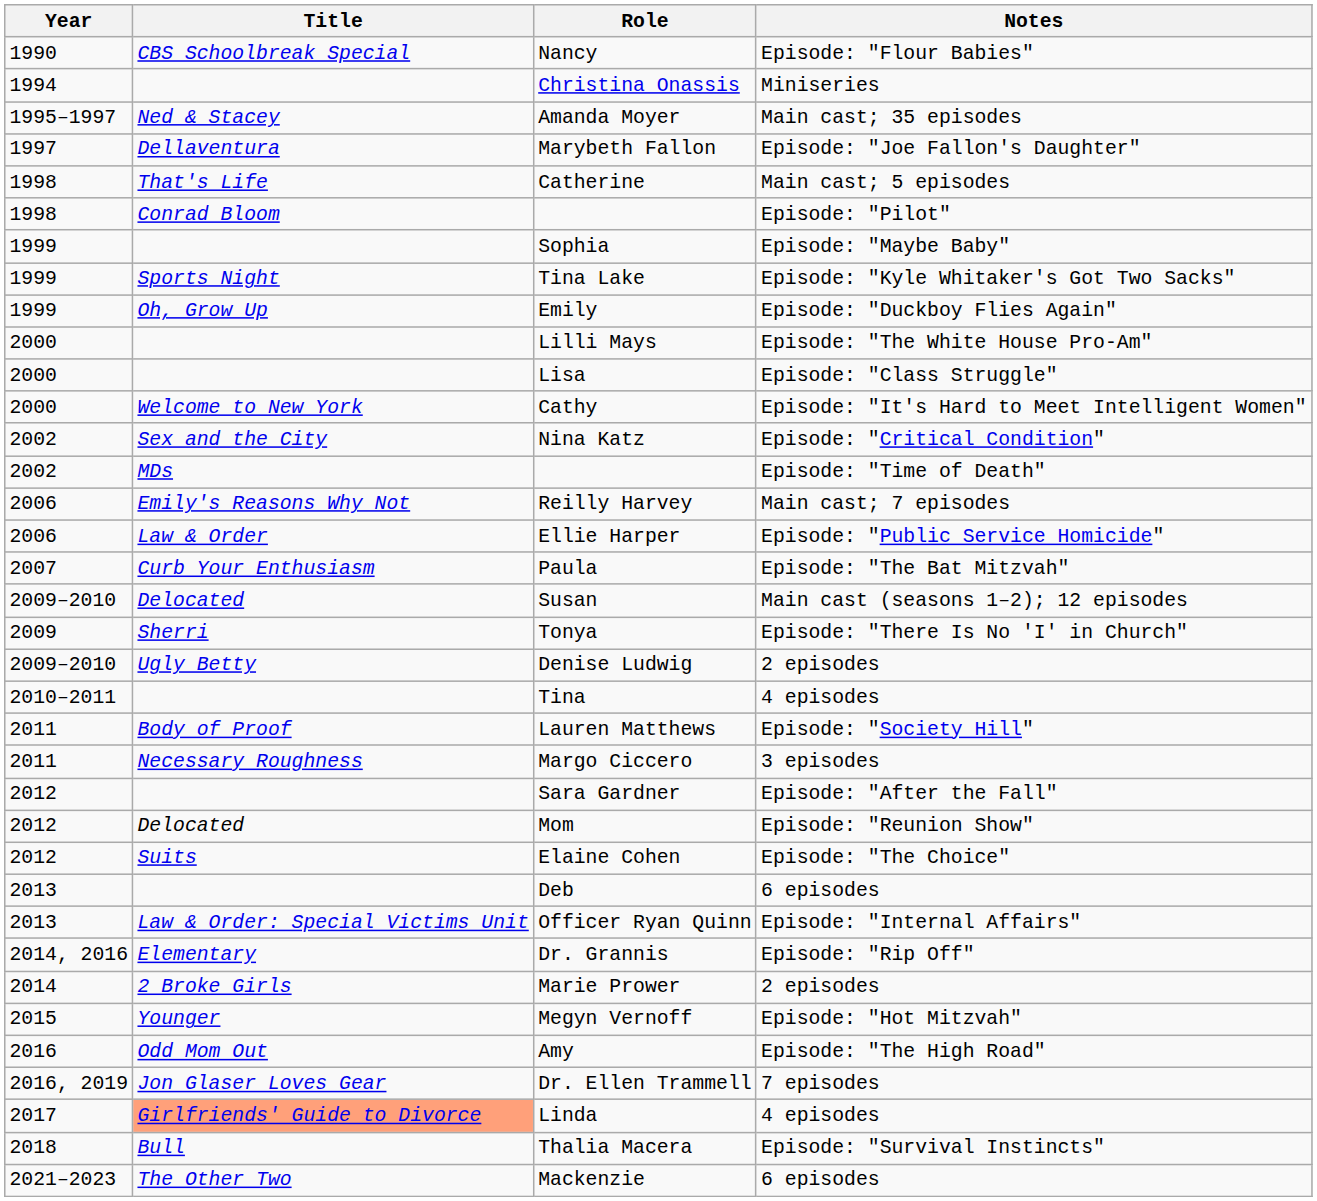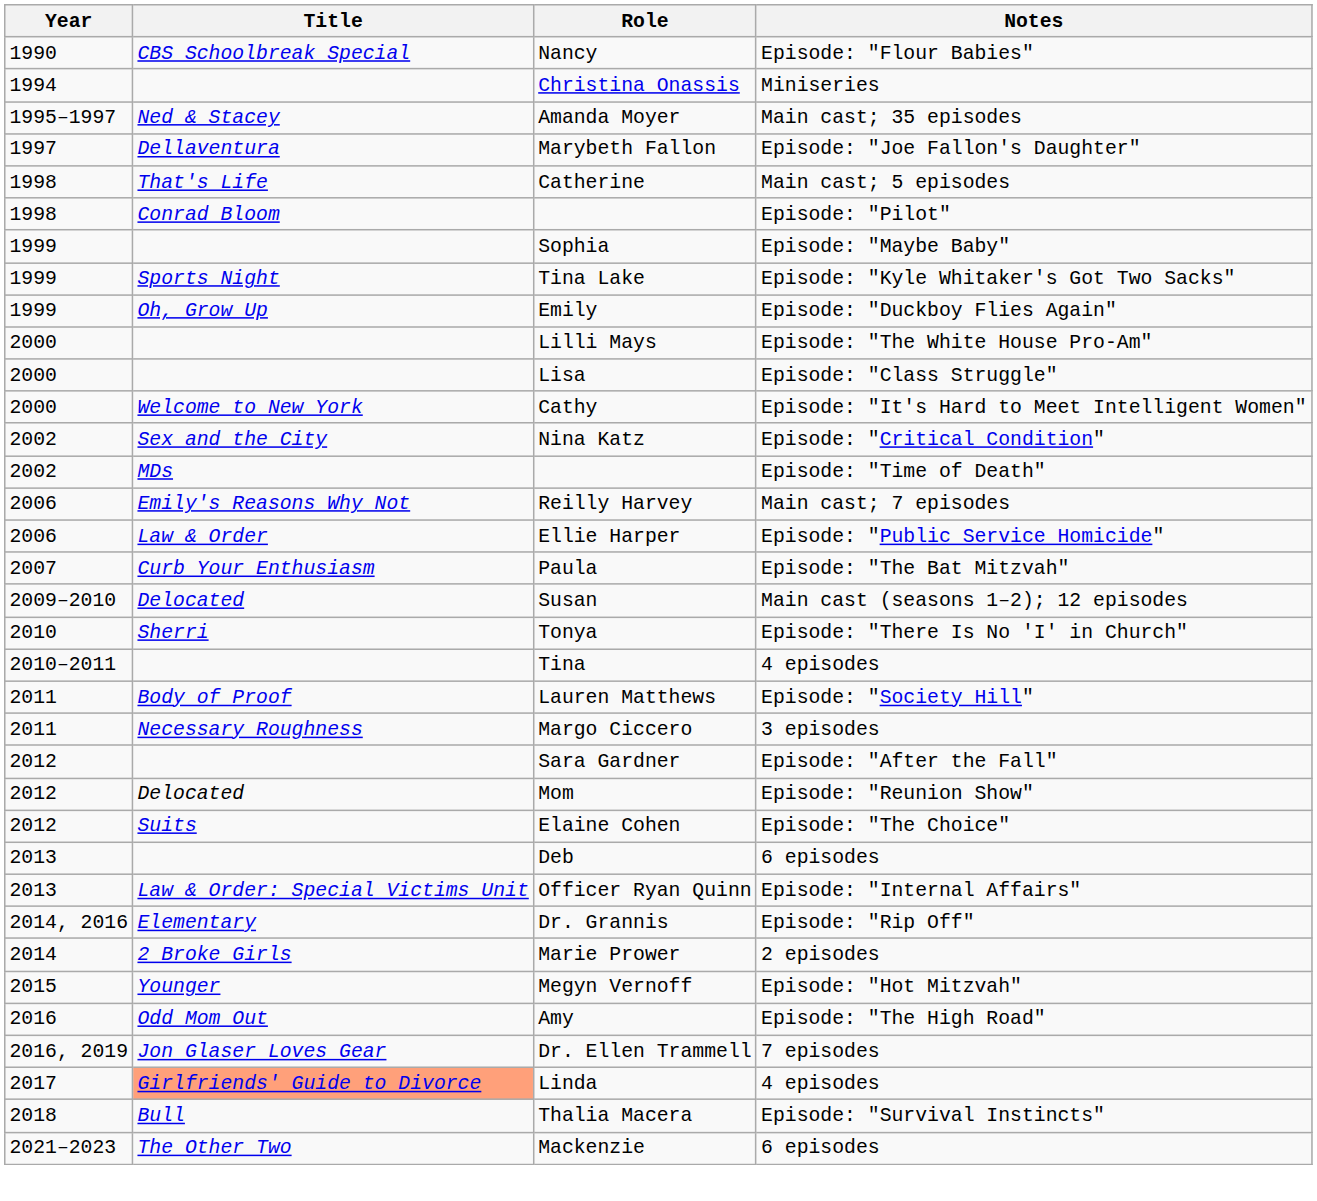 <table class="wikitable sortable plainrowheaders">
 <tr>
 <th>Year</th>
 <th>Title</th>
 <th>Role</th>
 <th class="unsortable">Notes</th>
 </tr>
 <tr>
 <td>1990</td>
 <td><em><a href='#'>CBS Schoolbreak Special</a></em></td>
 <td>Nancy</td>
 <td>Episode: "Flour Babies"</td>
 </tr>
 <tr>
 <td>1994</td>
 <td><em></em></td>
 <td><a href='#'>Christina Onassis</a></td>
 <td>Miniseries</td>
 </tr>
 <tr>
 <td>1995–1997</td>
 <td><em><a href='#'>Ned & Stacey</a></em></td>
 <td>Amanda Moyer</td>
 <td>Main cast; 35 episodes</td>
 </tr>
 <tr>
 <td>1997</td>
 <td><em><a href='#'>Dellaventura</a></em></td>
 <td>Marybeth Fallon</td>
 <td>Episode: "Joe Fallon's Daughter"</td>
 </tr>
 <tr>
 <td>1998</td>
 <td><em><a href='#'>That's Life</a></em></td>
 <td>Catherine</td>
 <td>Main cast; 5 episodes</td>
 </tr>
 <tr>
 <td>1998</td>
 <td><em><a href='#'>Conrad Bloom</a></em></td>
 <td></td>
 <td>Episode: "Pilot"</td>
 </tr>
 <tr>
 <td>1999</td>
 <td><em></em></td>
 <td>Sophia</td>
 <td>Episode: "Maybe Baby"</td>
 </tr>
 <tr>
 <td>1999</td>
 <td><em><a href='#'>Sports Night</a></em></td>
 <td>Tina Lake</td>
 <td>Episode: "Kyle Whitaker's Got Two Sacks"</td>
 </tr>
 <tr>
 <td>1999</td>
 <td><em><a href='#'>Oh, Grow Up</a></em></td>
 <td>Emily</td>
 <td>Episode: "Duckboy Flies Again"</td>
 </tr>
 <tr>
 <td>2000</td>
 <td><em></em></td>
 <td>Lilli Mays</td>
 <td>Episode: "The White House Pro-Am"</td>
 </tr>
 <tr>
 <td>2000</td>
 <td><em></em></td>
 <td>Lisa</td>
 <td>Episode: "Class Struggle"</td>
 </tr>
 <tr>
 <td>2000</td>
 <td><em><a href='#'>Welcome to New York</a></em></td>
 <td>Cathy</td>
 <td>Episode: "It's Hard to Meet Intelligent Women"</td>
 </tr>
 <tr>
 <td>2002</td>
 <td><em><a href='#'>Sex and the City</a></em></td>
 <td>Nina Katz</td>
 <td>Episode: "<a href='#'>Critical Condition</a>"</td>
 </tr>
 <tr>
 <td>2002</td>
 <td><em><a href='#'>MDs</a></em></td>
 <td></td>
 <td>Episode: "Time of Death"</td>
 </tr>
 <tr>
 <td>2006</td>
 <td><em><a href='#'>Emily's Reasons Why Not</a></em></td>
 <td>Reilly Harvey</td>
 <td>Main cast; 7 episodes</td>
 </tr>
 <tr>
 <td>2006</td>
 <td><em><a href='#'>Law & Order</a></em></td>
 <td>Ellie Harper</td>
 <td>Episode: "<a href='#'>Public Service Homicide</a>"</td>
 </tr>
 <tr>
 <td>2007</td>
 <td><em><a href='#'>Curb Your Enthusiasm</a></em></td>
 <td>Paula</td>
 <td>Episode: "The Bat Mitzvah"</td>
 </tr>
 <tr>
 <td>2009–2010</td>
 <td><em><a href='#'>Delocated</a></em></td>
 <td>Susan</td>
 <td>Main cast (seasons 1–2); 12 episodes</td>
 </tr>
 <tr>
-<td>2009</td>
+<td>2010</td>
 <td><em><a href='#'>Sherri</a></em></td>
 <td>Tonya</td>
 <td>Episode: "There Is No 'I' in Church"</td>
-</tr>
-<tr>
-<td>2009–2010</td>
-<td><em><a href='#'>Ugly Betty</a></em></td>
-<td>Denise Ludwig</td>
-<td>2 episodes</td>
 </tr>
 <tr>
 <td>2010–2011</td>
 <td><em></em></td>
 <td>Tina</td>
 <td>4 episodes</td>
 </tr>
 <tr>
 <td>2011</td>
 <td><em><a href='#'>Body of Proof</a></em></td>
 <td>Lauren Matthews</td>
 <td>Episode: "<a href='#'>Society Hill</a>"</td>
 </tr>
 <tr>
 <td>2011</td>
 <td><em><a href='#'>Necessary Roughness</a></em></td>
 <td>Margo Ciccero</td>
 <td>3 episodes</td>
 </tr>
 <tr>
 <td>2012</td>
 <td><em></em></td>
 <td>Sara Gardner</td>
 <td>Episode: "After the Fall"</td>
 </tr>
 <tr>
 <td>2012</td>
 <td><em>Delocated</em></td>
 <td>Mom</td>
 <td>Episode: "Reunion Show"</td>
 </tr>
 <tr>
 <td>2012</td>
 <td><em><a href='#'>Suits</a></em></td>
 <td>Elaine Cohen</td>
 <td>Episode: "The Choice"</td>
 </tr>
 <tr>
 <td>2013</td>
 <td><em></em></td>
 <td>Deb</td>
 <td>6 episodes</td>
 </tr>
 <tr>
 <td>2013</td>
 <td><em><a href='#'>Law & Order: Special Victims Unit</a></em></td>
 <td>Officer Ryan Quinn</td>
 <td>Episode: "Internal Affairs"</td>
 </tr>
 <tr>
 <td>2014, 2016</td>
 <td><em><a href='#'>Elementary</a></em></td>
 <td>Dr. Grannis</td>
 <td>Episode: "Rip Off"</td>
 </tr>
 <tr>
 <td>2014</td>
 <td><em><a href='#'>2 Broke Girls</a></em></td>
 <td>Marie Prower</td>
 <td>2 episodes</td>
 </tr>
 <tr>
 <td>2015</td>
 <td><em><a href='#'>Younger</a></em></td>
 <td>Megyn Vernoff</td>
 <td>Episode: "Hot Mitzvah"</td>
 </tr>
 <tr>
 <td>2016</td>
 <td><em><a href='#'>Odd Mom Out</a></em></td>
 <td>Amy</td>
 <td>Episode: "The High Road"</td>
 </tr>
 <tr>
 <td>2016, 2019</td>
 <td><em><a href='#'>Jon Glaser Loves Gear</a></em></td>
 <td>Dr. Ellen Trammell</td>
 <td>7 episodes</td>
 </tr>
 <tr>
 <td>2017</td>
 <td style="background: lightsalmon;"><em><a href='#'>Girlfriends' Guide to Divorce</a></em></td>
 <td>Linda</td>
 <td>4 episodes</td>
 </tr>
 <tr>
 <td>2018</td>
 <td><em><a href='#'>Bull</a></em></td>
 <td>Thalia Macera</td>
 <td>Episode: "Survival Instincts"</td>
 </tr>
 <tr>
 <td>2021–2023</td>
 <td><em><a href='#'>The Other Two</a></em></td>
 <td>Mackenzie</td>
 <td>6 episodes</td>
 </tr>
 </table>
